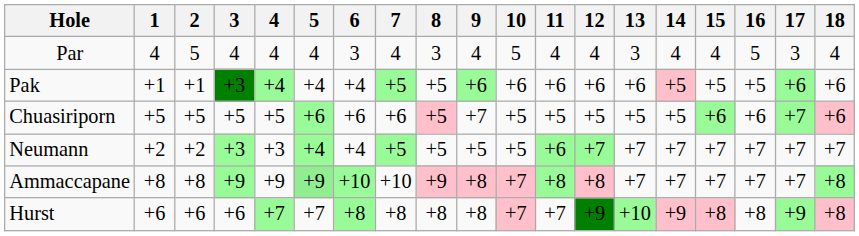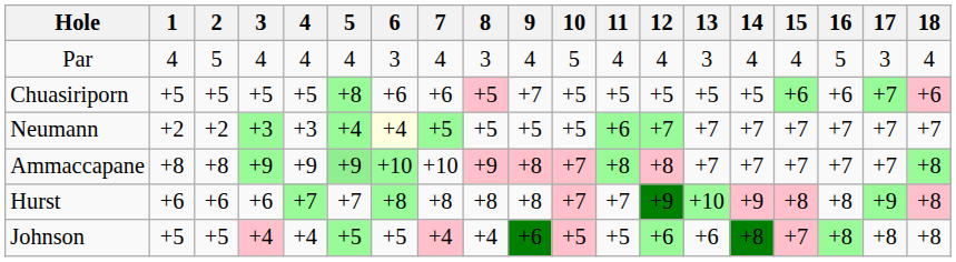 <table class="wikitable" style="text-align:center">
 <tr>
 <th>Hole</th>
 <th>  1  </th>
 <th>  2  </th>
 <th>  3  </th>
 <th>  4  </th>
 <th>  5  </th>
 <th>  6  </th>
 <th>  7  </th>
 <th>  8  </th>
 <th>  9  </th>
 <th> 10 </th>
 <th> 11 </th>
 <th> 12 </th>
 <th> 13 </th>
 <th> 14 </th>
 <th> 15 </th>
 <th> 16 </th>
 <th> 17 </th>
 <th> 18 </th>
 </tr>
 <tr>
 <td>Par</td>
 <td>4</td>
 <td>5</td>
 <td>4</td>
 <td>4</td>
 <td>4</td>
 <td>3</td>
 <td>4</td>
 <td>3</td>
 <td>4</td>
 <td>5</td>
 <td>4</td>
 <td>4</td>
 <td>3</td>
 <td>4</td>
 <td>4</td>
 <td>5</td>
 <td>3</td>
 <td>4</td>
 </tr>
 <tr>
-<td align=left> Pak</td>
-<td>+1</td>
-<td>+1</td>
-<td style="background: Green;">+3</td>
-<td style="background: PaleGreen;">+4</td>
-<td>+4</td>
-<td>+4</td>
-<td style="background: PaleGreen;">+5</td>
-<td>+5</td>
-<td style="background: PaleGreen;">+6</td>
-<td>+6</td>
-<td>+6</td>
-<td>+6</td>
-<td>+6</td>
-<td style="background: Pink;">+5</td>
-<td>+5</td>
-<td>+5</td>
-<td style="background: PaleGreen;">+6</td>
-<td>+6</td>
-</tr>
-<tr>
 <td align=left> Chuasiriporn</td>
 <td>+5</td>
 <td>+5</td>
 <td>+5</td>
 <td>+5</td>
-<td style="background: PaleGreen;">+6</td>
+<td style="background: PaleGreen;">+8</td>
 <td>+6</td>
 <td>+6</td>
 <td style="background: Pink;">+5</td>
 <td>+7</td>
 <td>+5</td>
 <td>+5</td>
 <td>+5</td>
 <td>+5</td>
 <td>+5</td>
 <td style="background: PaleGreen;">+6</td>
 <td>+6</td>
 <td style="background: PaleGreen;">+7</td>
 <td style="background: Pink;">+6</td>
 </tr>
 <tr>
 <td align=left> Neumann</td>
 <td>+2</td>
 <td>+2</td>
 <td style="background: PaleGreen;">+3</td>
 <td>+3</td>
 <td style="background: PaleGreen;">+4</td>
-<td>+4</td>
+<td style="background: lightyellow;">+4</td>
 <td style="background: PaleGreen;">+5</td>
 <td>+5</td>
 <td>+5</td>
 <td>+5</td>
 <td style="background: PaleGreen;">+6</td>
 <td style="background: PaleGreen;">+7</td>
 <td>+7</td>
 <td>+7</td>
 <td>+7</td>
 <td>+7</td>
 <td>+7</td>
 <td>+7</td>
 </tr>
 <tr>
 <td align=left> Ammaccapane</td>
 <td>+8</td>
 <td>+8</td>
 <td style="background: PaleGreen;">+9</td>
 <td>+9</td>
 <td style="background: lightgreen;">+9</td>
 <td style="background: PaleGreen;">+10</td>
 <td>+10</td>
 <td style="background: Pink;">+9</td>
 <td style="background: Pink;">+8</td>
 <td style="background: Pink;">+7</td>
 <td style="background: PaleGreen;">+8</td>
 <td style="background: Pink;">+8</td>
 <td>+7</td>
 <td>+7</td>
 <td>+7</td>
 <td>+7</td>
 <td>+7</td>
 <td style="background: PaleGreen;">+8</td>
 </tr>
 <tr>
 <td align=left> Hurst</td>
 <td>+6</td>
 <td>+6</td>
 <td>+6</td>
 <td style="background: PaleGreen;">+7</td>
 <td>+7</td>
 <td style="background: PaleGreen;">+8</td>
 <td>+8</td>
 <td>+8</td>
 <td>+8</td>
 <td style="background: Pink;">+7</td>
 <td>+7</td>
 <td style="background: Green;">+9</td>
 <td style="background: PaleGreen;">+10</td>
 <td style="background: Pink;">+9</td>
 <td style="background: Pink;">+8</td>
 <td>+8</td>
 <td style="background: PaleGreen;">+9</td>
 <td style="background: Pink;">+8</td>
 </tr>
+<tr>
+<td align=left> Johnson</td>
+<td>+5</td>
+<td>+5</td>
+<td style="background: Pink;">+4</td>
+<td>+4</td>
+<td style="background: PaleGreen;">+5</td>
+<td>+5</td>
+<td style="background: Pink;">+4</td>
+<td>+4</td>
+<td style="background: Green;">+6</td>
+<td style="background: Pink;">+5</td>
+<td>+5</td>
+<td style="background: PaleGreen;">+6</td>
+<td>+6</td>
+<td style="background: Green;">+8</td>
+<td style="background: Pink;">+7</td>
+<td style="background: PaleGreen;">+8</td>
+<td>+8</td>
+<td>+8</td>
+</tr>
 </table>
